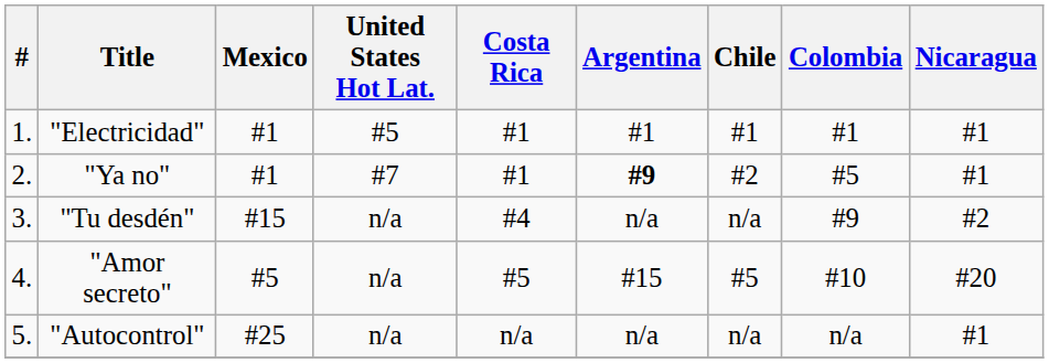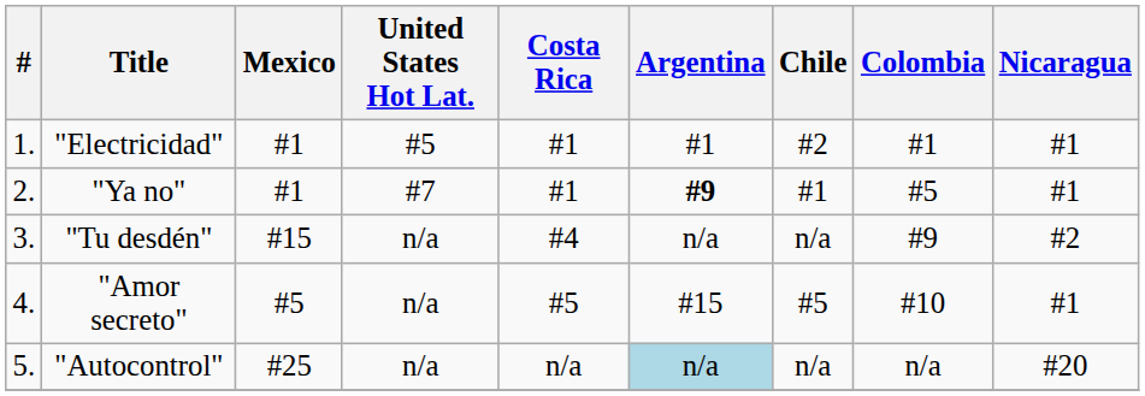 <table class="wikitable">
 <tr>
 <th>#</th>
 <th>Title</th>
 <th>Mexico</th>
 <th>United States<br><a href='#'>Hot Lat.</a></th>
 <th><a href='#'>Costa Rica</a></th>
 <th><a href='#'>Argentina</a></th>
 <th>Chile</th>
 <th><a href='#'>Colombia</a></th>
 <th><a href='#'>Nicaragua</a></th>
 </tr>
 <tr>
 <td>1.</td>
 <td align="center">"Electricidad"</td>
 <td align="center">#1</td>
 <td align="center">#5</td>
 <td align="center">#1</td>
 <td align="center">#1</td>
-<td align="center">#1</td>
+<td align="center">#2</td>
 <td align="center">#1</td>
 <td align="center">#1</td>
 </tr>
 <tr>
 <td>2.</td>
 <td align="center">"Ya no"</td>
 <td align="center">#1</td>
 <td align="center">#7</td>
 <td align="center">#1</td>
 <td align="center"><strong>#9</strong></td>
-<td align="center">#2</td>
+<td align="center">#1</td>
 <td align="center">#5</td>
 <td align="center">#1</td>
 </tr>
 <tr>
 <td>3.</td>
 <td align="center">"Tu desdén"</td>
 <td align="center">#15</td>
 <td align="center">n/a</td>
 <td align="center">#4</td>
 <td align="center">n/a</td>
 <td align="center">n/a</td>
 <td align="center">#9</td>
 <td align="center">#2</td>
 </tr>
 <tr>
 <td>4.</td>
 <td align="center">"Amor secreto"</td>
 <td align="center">#5</td>
 <td align="center">n/a</td>
 <td align="center">#5</td>
 <td align="center">#15</td>
 <td align="center">#5</td>
 <td align="center">#10</td>
-<td align="center">#20</td>
+<td align="center">#1</td>
 </tr>
 <tr>
 <td>5.</td>
 <td align="center">"Autocontrol"</td>
 <td align="center">#25</td>
 <td align="center">n/a</td>
 <td align="center">n/a</td>
+<td align="center" style="background: lightblue;">n/a</td>
 <td align="center">n/a</td>
 <td align="center">n/a</td>
-<td align="center">n/a</td>
-<td align="center">#1</td>
+<td align="center">#20</td>
 </tr>
 <tr>
 </tr>
 </table>
